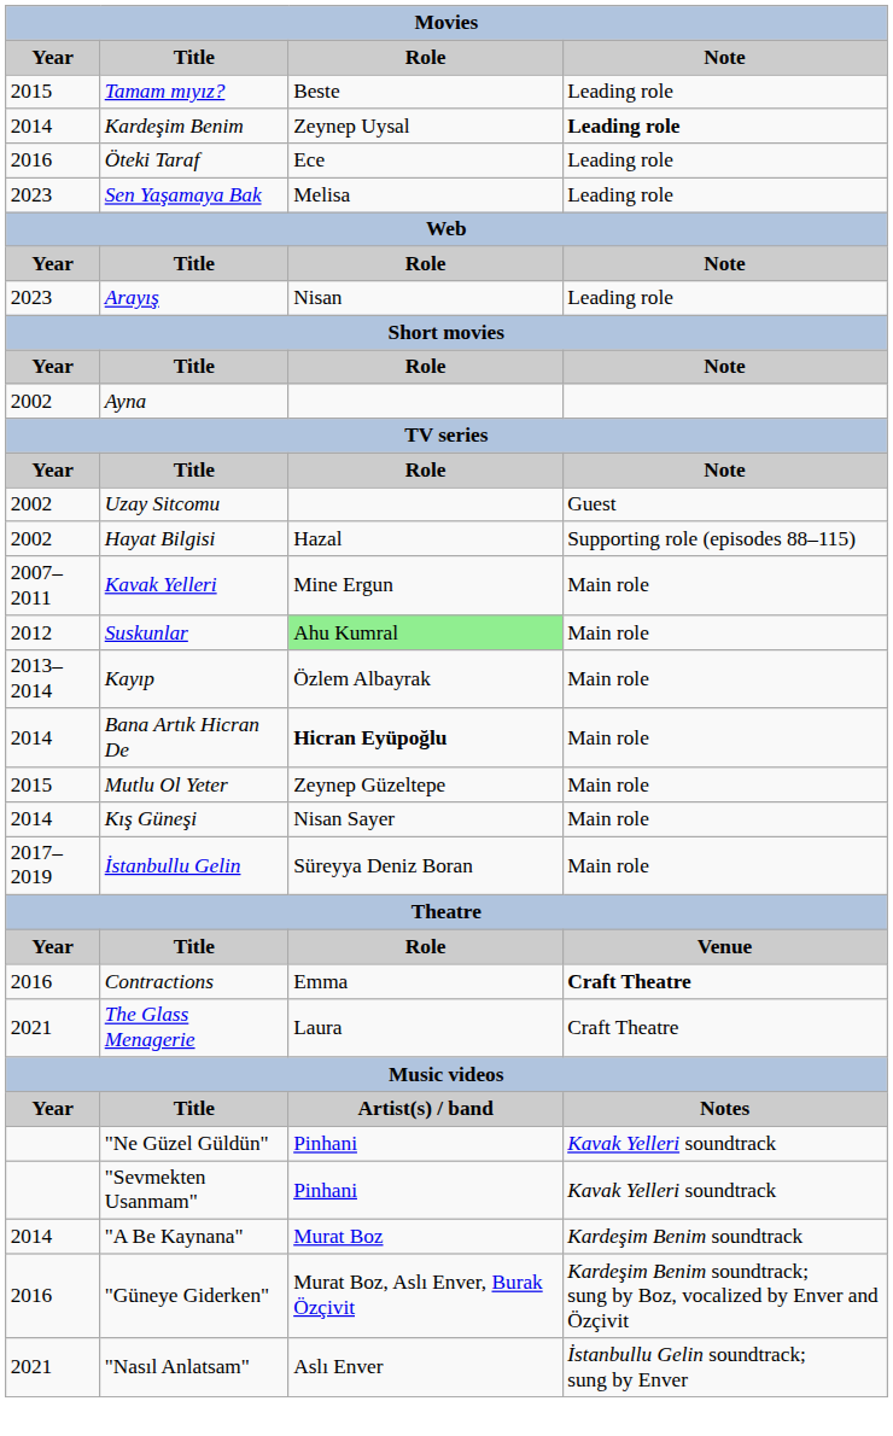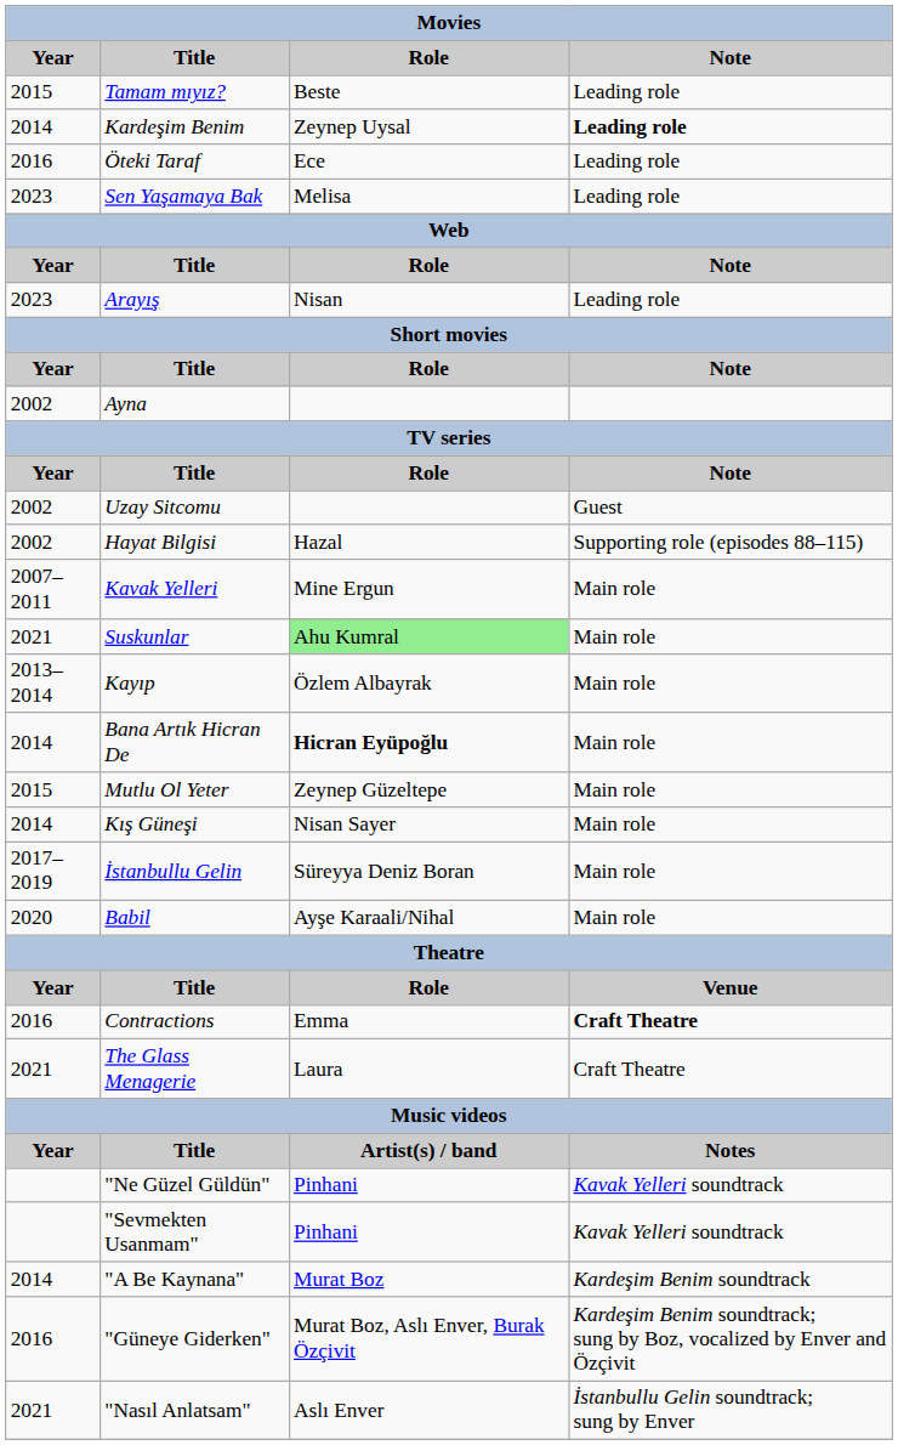 <table class="wikitable" style="font-size:90%">
 <tr>
 <th colspan="4" style="background:LightSteelBlue">Movies</th>
 </tr>
 <tr>
 <th style="background:#CCCCCC">Year</th>
 <th style="background:#CCCCCC">Title</th>
 <th style="background:#CCCCCC">Role</th>
 <th style="background:#CCCCCC">Note</th>
 </tr>
 <tr>
 <td>2015</td>
 <td><em><a href='#'>Tamam mıyız?</a></em></td>
 <td>Beste</td>
 <td>Leading role</td>
 </tr>
 <tr>
 <td>2014</td>
 <td><em>Kardeşim Benim</em></td>
 <td>Zeynep Uysal</td>
 <td><strong>Leading role</strong></td>
 </tr>
 <tr>
 <td>2016</td>
 <td><em>Öteki Taraf</em></td>
 <td>Ece</td>
 <td>Leading role</td>
 </tr>
 <tr>
 <td>2023</td>
 <td><em><a href='#'>Sen Yaşamaya Bak</a></em></td>
 <td>Melisa</td>
 <td>Leading role</td>
 </tr>
 <tr>
 <th colspan="4" style="background:LightSteelBlue">Web</th>
 </tr>
 <tr>
 <th style="background:#CCCCCC">Year</th>
 <th style="background:#CCCCCC">Title</th>
 <th style="background:#CCCCCC">Role</th>
 <th style="background:#CCCCCC">Note</th>
 </tr>
 <tr>
 <td>2023</td>
 <td><em><a href='#'>Arayış</a></em></td>
 <td>Nisan</td>
 <td>Leading role</td>
 </tr>
 <tr>
 <th colspan="4" style="background:LightSteelBlue">Short movies</th>
 </tr>
 <tr>
 <th style="background:#CCCCCC">Year</th>
 <th style="background:#CCCCCC">Title</th>
 <th style="background:#CCCCCC">Role</th>
 <th style="background:#CCCCCC">Note</th>
 </tr>
 <tr>
 <td>2002</td>
 <td><em>Ayna</em></td>
 <td></td>
 <td></td>
 </tr>
 <tr>
 <th colspan="4" style="background:LightSteelBlue">TV series</th>
 </tr>
 <tr>
 <th style="background:#CCCCCC">Year</th>
 <th style="background:#CCCCCC">Title</th>
 <th style="background:#CCCCCC">Role</th>
 <th style="background:#CCCCCC">Note</th>
 </tr>
 <tr>
 <td>2002</td>
 <td><em>Uzay Sitcomu</em></td>
 <td></td>
 <td>Guest</td>
 </tr>
 <tr>
 <td>2002</td>
 <td><em>Hayat Bilgisi</em></td>
 <td>Hazal</td>
 <td>Supporting role (episodes 88–115)</td>
 </tr>
 <tr>
 <td>2007–2011</td>
 <td><em><a href='#'>Kavak Yelleri</a></em></td>
 <td>Mine Ergun</td>
 <td>Main role</td>
 </tr>
 <tr>
-<td>2012</td>
+<td>2021</td>
 <td><em><a href='#'>Suskunlar</a></em></td>
 <td style="background: lightgreen;">Ahu Kumral</td>
 <td>Main role</td>
 </tr>
 <tr>
 <td>2013–2014</td>
 <td><em>Kayıp</em></td>
 <td>Özlem Albayrak</td>
 <td>Main role</td>
 </tr>
 <tr>
 <td>2014</td>
 <td><em>Bana Artık Hicran De</em></td>
 <td><strong>Hicran Eyüpoğlu</strong></td>
 <td>Main role</td>
 </tr>
 <tr>
 <td>2015</td>
 <td><em>Mutlu Ol Yeter</em></td>
 <td>Zeynep Güzeltepe</td>
 <td>Main role</td>
 </tr>
 <tr>
 <td>2014</td>
 <td><em>Kış Güneşi</em></td>
 <td>Nisan Sayer</td>
 <td>Main role</td>
 </tr>
 <tr>
 <td>2017–2019</td>
 <td><em><a href='#'>İstanbullu Gelin</a></em></td>
 <td>Süreyya Deniz Boran</td>
+<td>Main role</td>
+</tr>
+<tr>
+<td>2020</td>
+<td><em><a href='#'>Babil</a></em></td>
+<td>Ayşe Karaali/Nihal</td>
 <td>Main role</td>
 </tr>
 <tr>
 <th colspan="4" style="background:LightSteelBlue">Theatre</th>
 </tr>
 <tr>
 <th style="background:#CCCCCC">Year</th>
 <th style="background:#CCCCCC">Title</th>
 <th style="background:#CCCCCC">Role</th>
 <th style="background:#CCCCCC">Venue</th>
 </tr>
 <tr>
 <td>2016</td>
 <td><em>Contractions</em></td>
 <td>Emma</td>
 <td><strong>Craft Theatre</strong></td>
 </tr>
 <tr>
 <td>2021</td>
 <td><em><a href='#'>The Glass Menagerie</a></em></td>
 <td>Laura</td>
 <td>Craft Theatre</td>
 </tr>
 <tr>
 <th colspan="4" style="background:LightSteelBlue">Music videos</th>
 </tr>
 <tr>
 <th style="background:#CCCCCC">Year</th>
 <th style="background:#CCCCCC">Title</th>
 <th style="background:#CCCCCC">Artist(s) / band</th>
 <th style="background:#CCCCCC">Notes</th>
 </tr>
 <tr>
 <td></td>
 <td>"Ne Güzel Güldün"</td>
 <td><a href='#'>Pinhani</a></td>
 <td><em><a href='#'>Kavak Yelleri</a></em> soundtrack</td>
 </tr>
 <tr>
 <td></td>
 <td>"Sevmekten Usanmam"</td>
 <td><a href='#'>Pinhani</a></td>
 <td><em>Kavak Yelleri</em> soundtrack</td>
 </tr>
 <tr>
 <td>2014</td>
 <td>"A Be Kaynana"</td>
 <td><a href='#'>Murat Boz</a></td>
 <td><em>Kardeşim Benim</em> soundtrack</td>
 </tr>
 <tr>
 <td>2016</td>
 <td>"Güneye Giderken"</td>
 <td>Murat Boz, Aslı Enver, <a href='#'>Burak Özçivit</a></td>
 <td><em>Kardeşim Benim</em> soundtrack;<br>sung by Boz, vocalized by Enver and Özçivit</td>
 </tr>
 <tr>
 <td>2021</td>
 <td>"Nasıl Anlatsam"</td>
 <td>Aslı Enver</td>
 <td><em>İstanbullu Gelin</em> soundtrack;<br>sung by Enver</td>
 </tr>
 <tr>
 </tr>
 </table>
